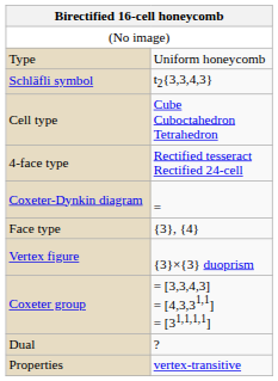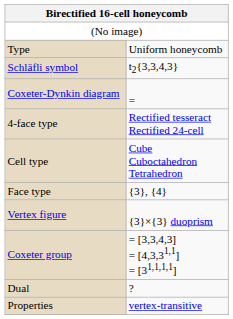 <table class="wikitable" align="right" style="margin-left:10px" width="320">
 <tr>
 <th bgcolor=#e7dcc3 colspan=2>Birectified 16-cell honeycomb</th>
 </tr>
 <tr>
 <td bgcolor=#ffffff align=center colspan=2>(No image)</td>
 </tr>
 <tr>
 <td bgcolor=#e7dcc3>Type</td>
 <td>Uniform honeycomb</td>
 </tr>
 <tr>
 <td bgcolor=#e7dcc3><a href='#'>Schläfli symbol</a></td>
 <td>t<sub>2</sub>{3,3,4,3}</td>
 </tr>
 <tr>
-<td bgcolor=#e7dcc3>Cell type</td>
-<td><a href='#'>Cube</a> <br><a href='#'>Cuboctahedron</a> <br><a href='#'>Tetrahedron</a> </td>
+<td bgcolor=#e7dcc3><a href='#'>Coxeter-Dynkin diagram</a></td>
+<td><br> = <br></td>
 </tr>
 <tr>
 <td bgcolor=#e7dcc3>4-face type</td>
 <td><a href='#'>Rectified tesseract</a> <br><a href='#'>Rectified 24-cell</a> </td>
 </tr>
 <tr>
-<td bgcolor=#e7dcc3><a href='#'>Coxeter-Dynkin diagram</a></td>
-<td><br> = <br></td>
+<td bgcolor=#e7dcc3>Cell type</td>
+<td><a href='#'>Cube</a> <br><a href='#'>Cuboctahedron</a> <br><a href='#'>Tetrahedron</a> </td>
 </tr>
 <tr>
 <td bgcolor=#e7dcc3>Face type</td>
 <td>{3}, {4}</td>
 </tr>
 <tr>
 <td bgcolor=#e7dcc3><a href='#'>Vertex figure</a></td>
 <td><br>{3}×{3} <a href='#'>duoprism</a></td>
 </tr>
 <tr>
 <td bgcolor=#e7dcc3><a href='#'>Coxeter group</a></td>
 <td> = [3,3,4,3]<br> = [4,3,3<sup>1,1</sup>]<br> = [3<sup>1,1,1,1</sup>]</td>
 </tr>
 <tr>
 <td bgcolor=#e7dcc3>Dual</td>
 <td>?</td>
 </tr>
 <tr>
 <td bgcolor=#e7dcc3>Properties</td>
 <td><a href='#'>vertex-transitive</a></td>
 </tr>
 </table>
